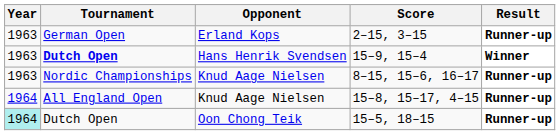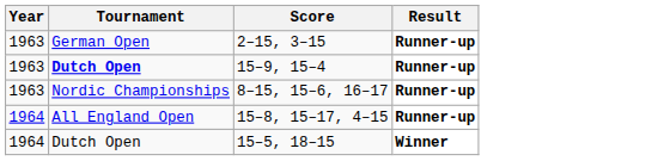 <table class="sortable wikitable" style="font-size: 90%;">
 <tr>
 <th>Year</th>
 <th>Tournament</th>
-<th>Opponent</th>
 <th>Score</th>
 <th>Result</th>
 </tr>
 <tr>
 <td align="center">1963</td>
 <td align="left"><a href='#'>German Open</a></td>
-<td align="left"> <a href='#'>Erland Kops</a></td>
 <td align="left">2–15, 3–15</td>
 <td style="text-align:left; background: white"> <strong>Runner-up</strong></td>
 </tr>
 <tr>
 <td align="center">1963</td>
 <td align="left"><strong><a href='#'>Dutch Open</a></strong></td>
-<td align="left"> <a href='#'>Hans Henrik Svendsen</a></td>
 <td align="left">15–9, 15–4</td>
-<td style="text-align:left; background: white"> <strong>Winner</strong></td>
+<td style="text-align:left; background: white"> <strong>Runner-up</strong></td>
 </tr>
 <tr>
 <td align="center">1963</td>
 <td align="left"><a href='#'>Nordic Championships</a></td>
-<td align="left"> <a href='#'>Knud Aage Nielsen</a></td>
 <td align="left">8–15, 15–6, 16–17</td>
 <td style="text-align:left; background: white"> <strong>Runner-up</strong></td>
 </tr>
 <tr>
 <td align="center"><a href='#'>1964</a></td>
 <td align="left"><a href='#'>All England Open</a></td>
-<td align="left"> Knud Aage Nielsen</td>
 <td align="left">15–8, 15–17, 4–15</td>
 <td style="text-align:left; background: white"> <strong>Runner-up</strong></td>
 </tr>
 <tr>
-<td align="center" style="background: paleturquoise;">1964</td>
+<td align="center">1964</td>
 <td align="left">Dutch Open</td>
-<td align="left"> <a href='#'>Oon Chong Teik</a></td>
 <td align="left">15–5, 18–15</td>
-<td style="text-align:left; background: white"> <strong>Runner-up</strong></td>
+<td style="text-align:left; background: white"> <strong>Winner</strong></td>
 </tr>
 </table>
